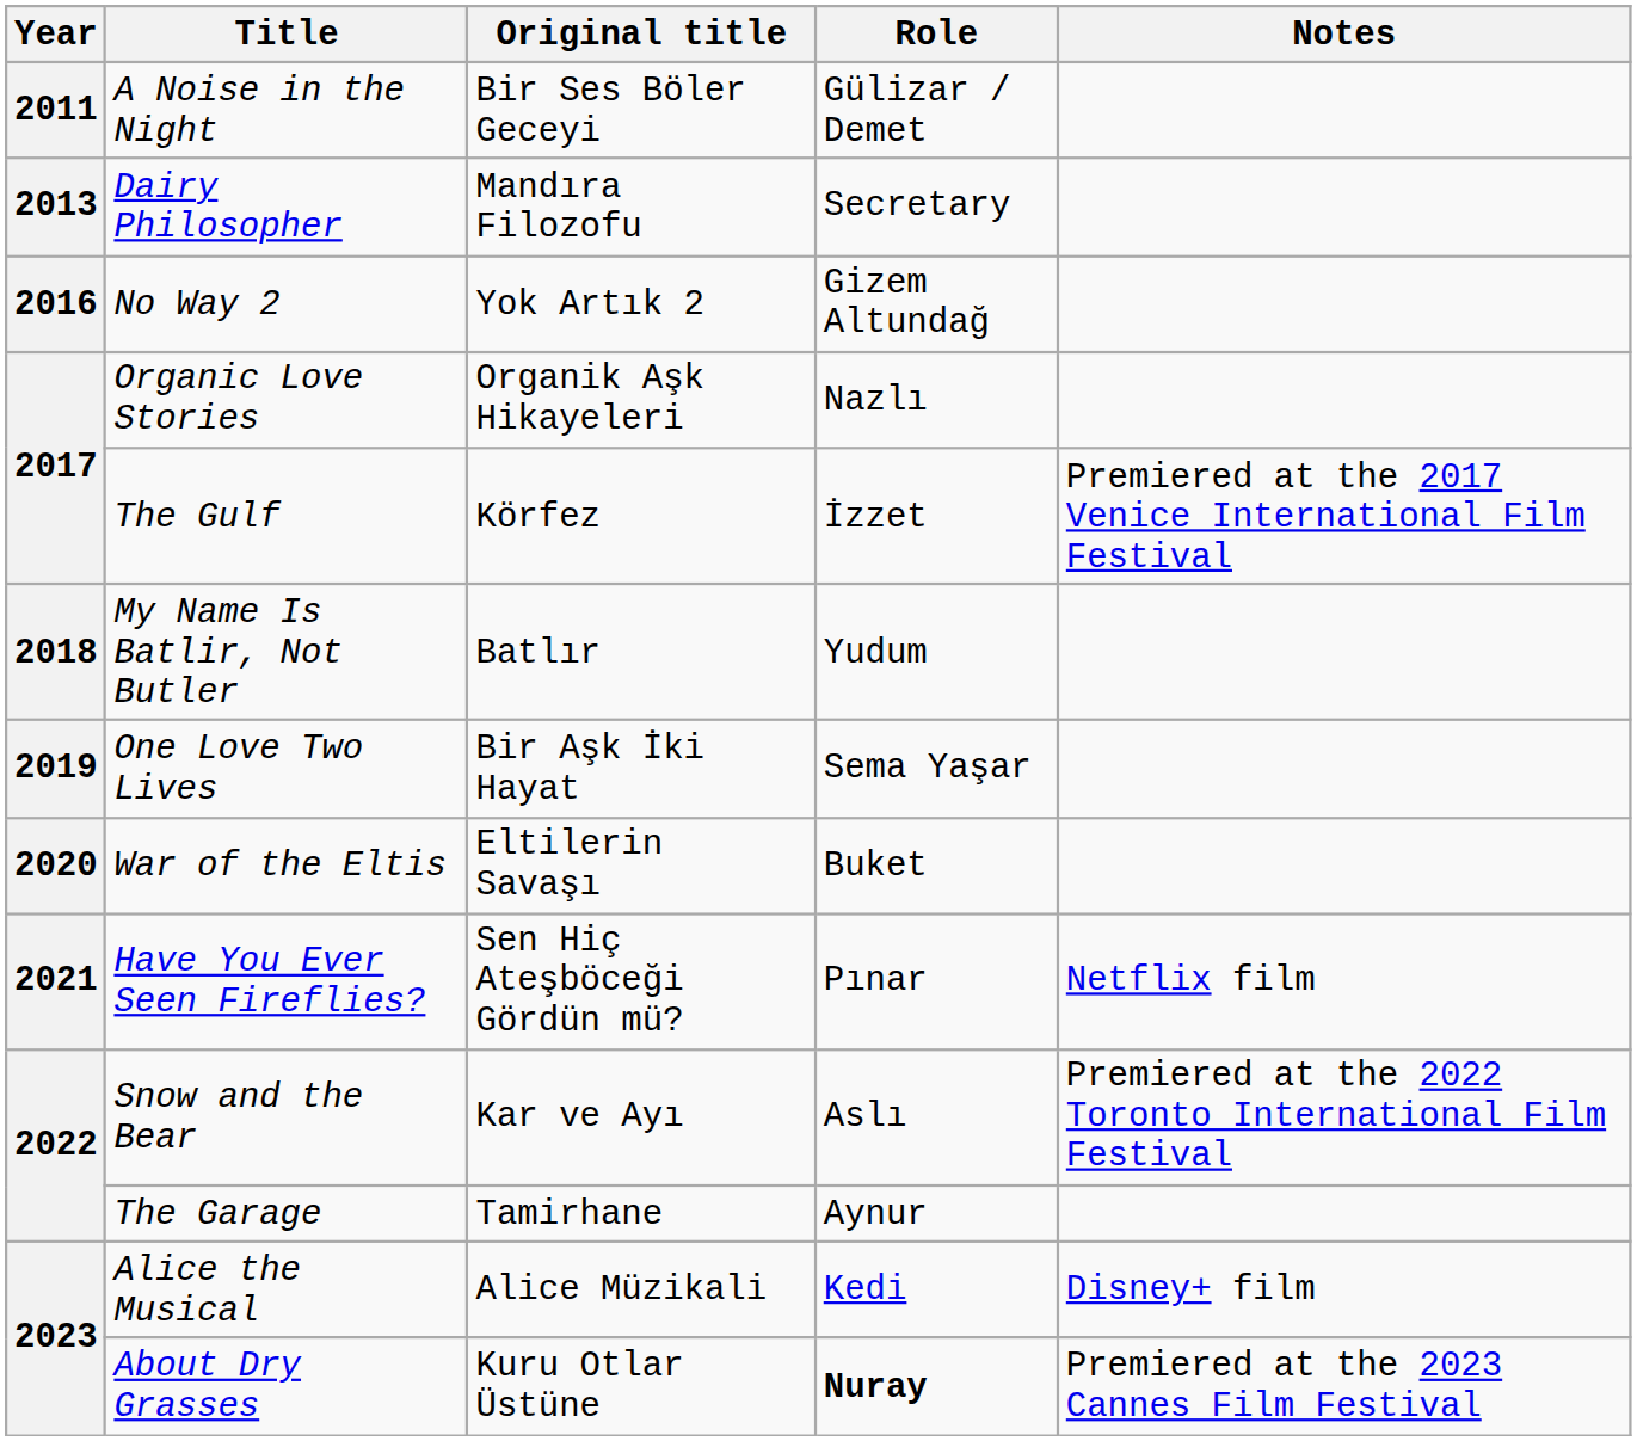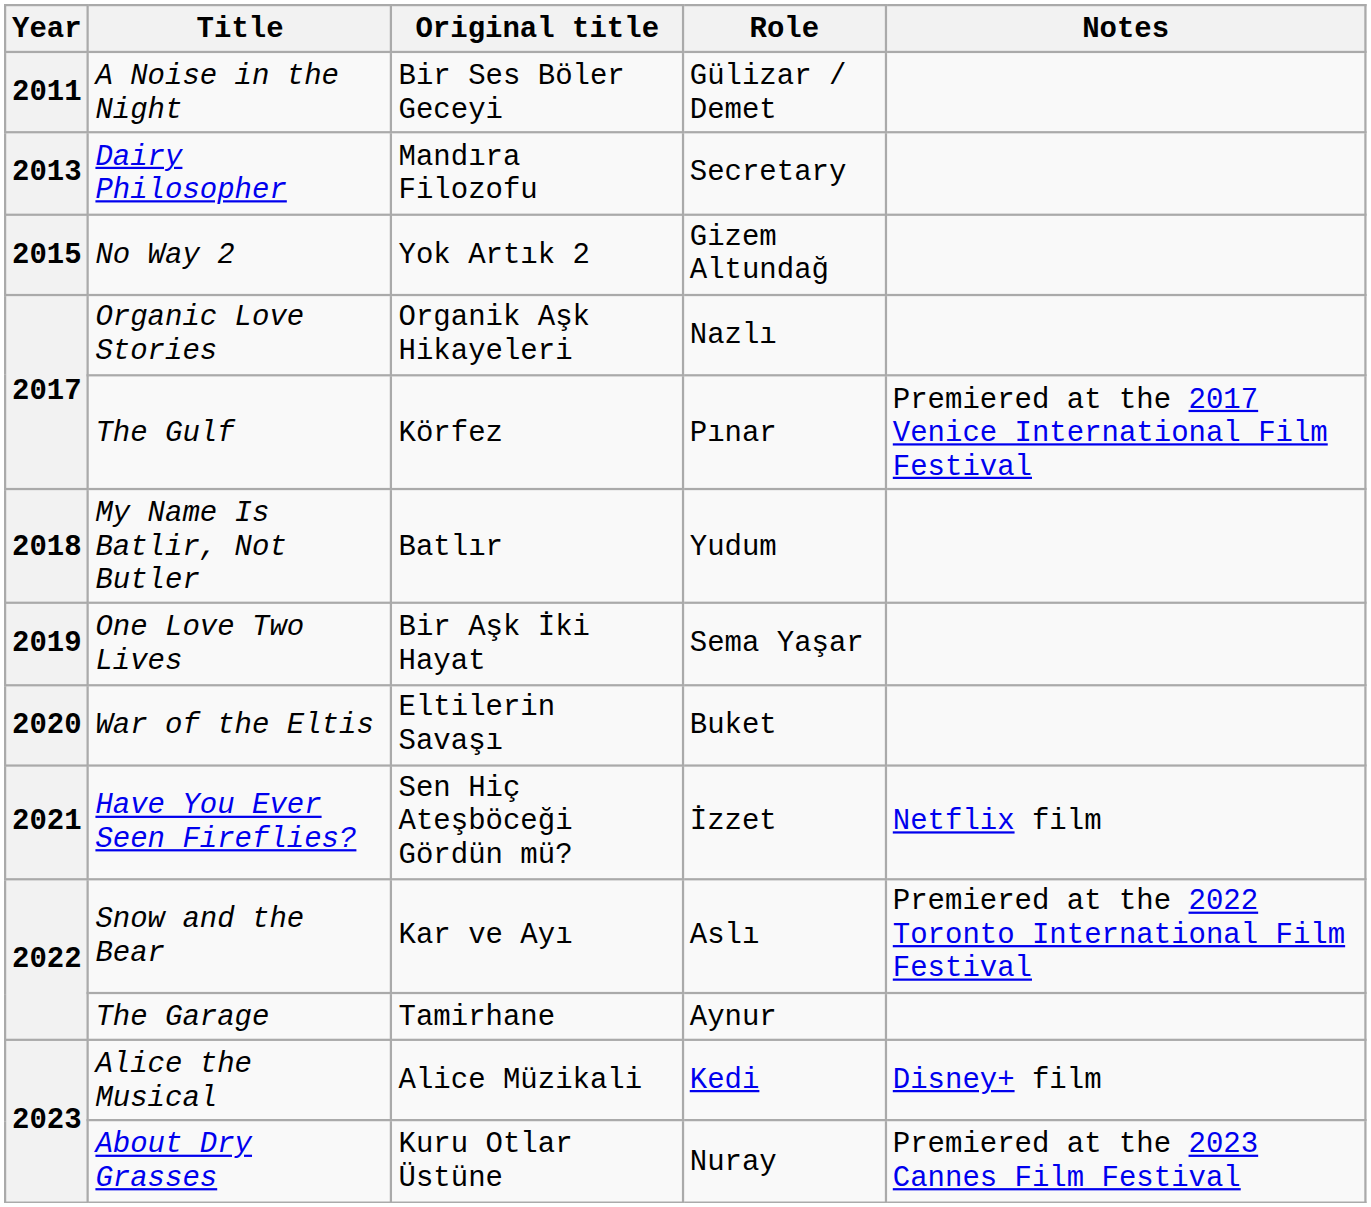 <table class="wikitable plainrowheaders sortable"  style=font-size:100%>
 <tr>
 <th scope="col">Year</th>
 <th>Title</th>
 <th scope="col">Original title</th>
 <th scope="col">Role</th>
 <th scope="col" class="unsortable">Notes</th>
 </tr>
 <tr>
 <th scope="row">2011</th>
 <td><em>A Noise in the Night</em></td>
 <td>Bir Ses Böler Geceyi</td>
 <td>Gülizar / Demet</td>
 <td></td>
 </tr>
 <tr>
 <th scope="row">2013</th>
 <td><em><a href='#'>Dairy Philosopher</a></em></td>
 <td>Mandıra Filozofu</td>
 <td>Secretary</td>
 <td></td>
 </tr>
 <tr>
-<th scope=row>2016</th>
+<th scope=row>2015</th>
 <td><em>No Way 2</em></td>
 <td>Yok Artık 2</td>
 <td>Gizem Altundağ</td>
 <td></td>
 </tr>
 <tr>
 <th rowspan="2" scope=row>2017</th>
 <td><em>Organic Love Stories</em></td>
 <td>Organik Aşk Hikayeleri</td>
 <td>Nazlı</td>
 <td></td>
 </tr>
 <tr>
 <td><em>The Gulf</em></td>
 <td>Körfez</td>
-<td>İzzet</td>
+<td>Pınar</td>
 <td>Premiered at the <a href='#'>2017 Venice International Film Festival</a></td>
 </tr>
 <tr>
 <th scope=row>2018</th>
 <td><em>My Name Is Batlir, Not Butler</em></td>
 <td>Batlır</td>
 <td>Yudum</td>
 <td></td>
 </tr>
 <tr>
 <th scope=row>2019</th>
 <td><em>One Love Two Lives</em></td>
 <td>Bir Aşk İki Hayat</td>
 <td>Sema Yaşar</td>
 <td></td>
 </tr>
 <tr>
 <th scope=row>2020</th>
 <td><em>War of the Eltis</em></td>
 <td>Eltilerin Savaşı</td>
 <td>Buket</td>
 <td></td>
 </tr>
 <tr>
 <th scope=row>2021</th>
 <td><em><a href='#'>Have You Ever Seen Fireflies?</a></em></td>
 <td>Sen Hiç Ateşböceği Gördün mü?</td>
-<td>Pınar</td>
+<td>İzzet</td>
 <td><a href='#'>Netflix</a> film</td>
 </tr>
 <tr>
 <th rowspan="2" scope="row">2022</th>
 <td><em>Snow and the Bear</em></td>
 <td>Kar ve Ayı</td>
 <td>Aslı</td>
 <td>Premiered at the <a href='#'>2022 Toronto International Film Festival</a></td>
 </tr>
 <tr>
 <td><em>The Garage</em></td>
 <td>Tamirhane</td>
 <td>Aynur</td>
 <td></td>
 </tr>
 <tr>
 <th rowspan="2" scope="row">2023</th>
 <td><em>Alice the Musical</em></td>
 <td>Alice Müzikali</td>
 <td><a href='#'>Kedi</a></td>
 <td><a href='#'>Disney+</a> film</td>
 </tr>
 <tr>
 <td><em><a href='#'>About Dry Grasses</a></em></td>
 <td>Kuru Otlar Üstüne</td>
-<td><strong>Nuray</strong></td>
+<td>Nuray</td>
 <td>Premiered at the <a href='#'>2023 Cannes Film Festival</a></td>
 </tr>
 </table>
